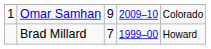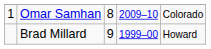 <table class="wikitable">
 <tr>
 </tr>
 <tr>
 <td>1</td>
 <td><a href='#'>Omar Samhan</a></td>
-<td>9</td>
+<td>8</td>
 <td style="font-size:80%;"><a href='#'>2009–10</a></td>
 <td style="font-size:80%;">Colorado</td>
 </tr>
 <tr>
 <td></td>
 <td>Brad Millard</td>
-<td>7</td>
+<td>9</td>
 <td style="font-size:80%;"><a href='#'>1999–00</a></td>
 <td style="font-size:80%;">Howard</td>
 </tr>
 </table>
